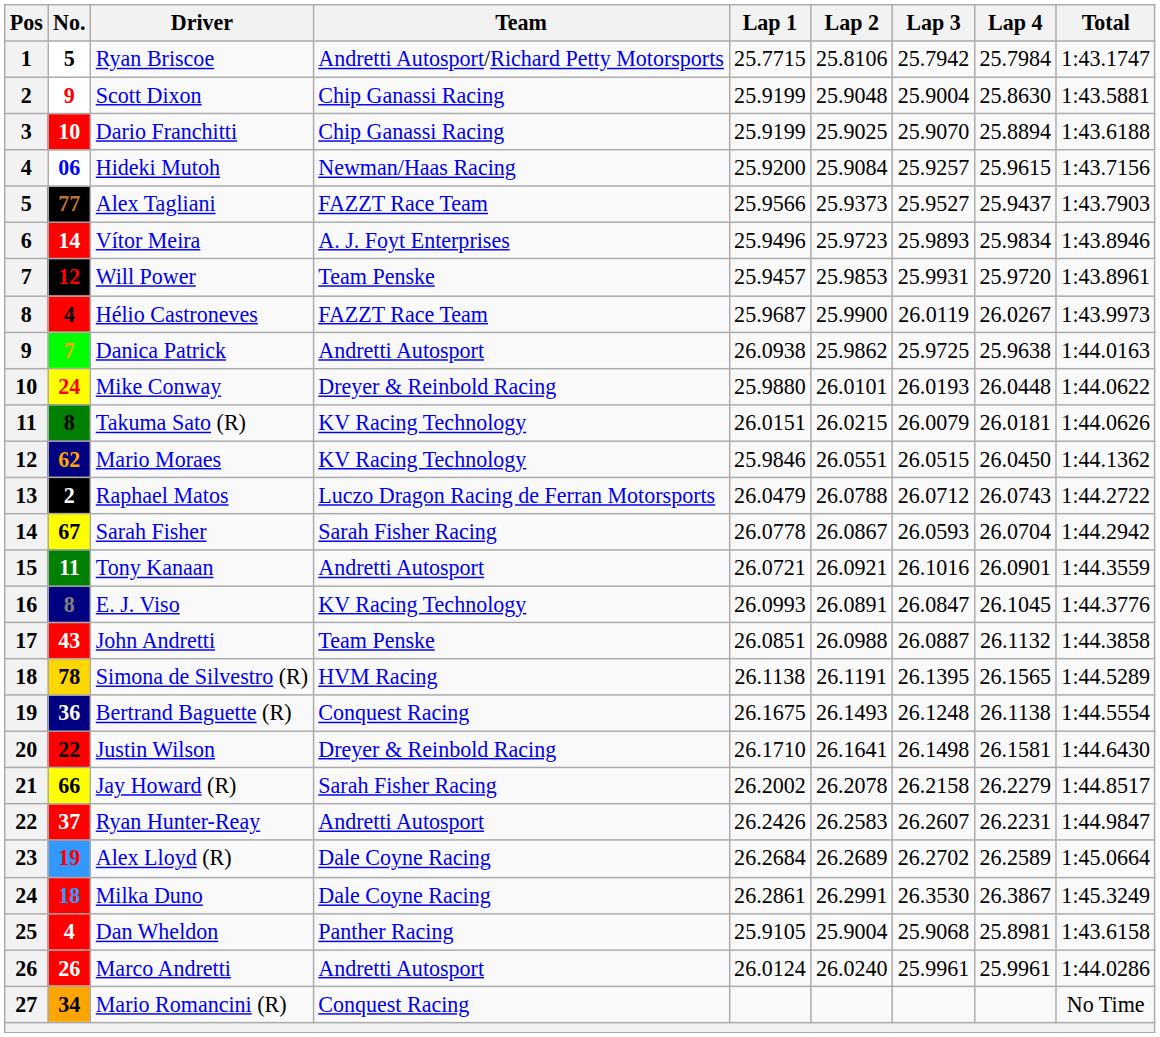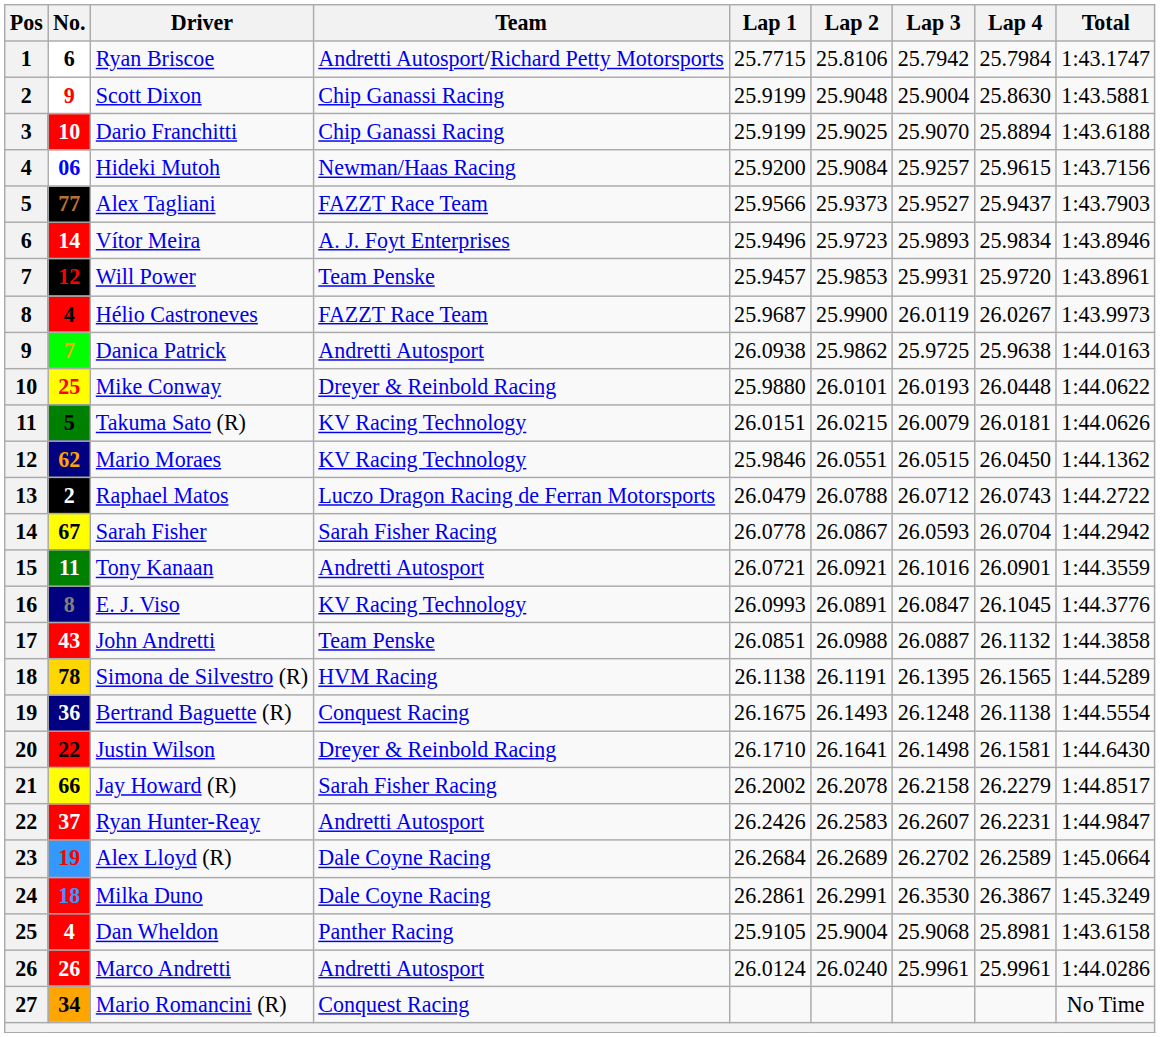 <table class="wikitable" style="font-size:95%;">
 <tr>
 <th>Pos</th>
 <th>No.</th>
 <th>Driver</th>
 <th>Team</th>
 <th>Lap 1</th>
 <th>Lap 2</th>
 <th>Lap 3</th>
 <th>Lap 4</th>
 <th>Total</th>
 </tr>
 <tr>
 <th>1</th>
-<td style="background:white; color:black;" align="center"><strong>5</strong></td>
+<td style="background:white; color:black;" align="center"><strong>6</strong></td>
 <td> <a href='#'>Ryan Briscoe</a></td>
 <td><a href='#'>Andretti Autosport</a>/<a href='#'>Richard Petty Motorsports</a></td>
 <td align=center>25.7715</td>
 <td align=center>25.8106</td>
 <td align=center>25.7942</td>
 <td align=center>25.7984</td>
 <td align=center>1:43.1747</td>
 </tr>
 <tr>
 <th>2</th>
 <td style="background:white; color:red;" align="center"><strong>9</strong></td>
 <td> <a href='#'>Scott Dixon</a></td>
 <td><a href='#'>Chip Ganassi Racing</a></td>
 <td align=center>25.9199</td>
 <td align=center>25.9048</td>
 <td align=center>25.9004</td>
 <td align=center>25.8630</td>
 <td align=center>1:43.5881</td>
 </tr>
 <tr>
 <th>3</th>
 <td style="background:red; color:white;" align=center><strong>10</strong></td>
 <td> <a href='#'>Dario Franchitti</a></td>
 <td><a href='#'>Chip Ganassi Racing</a></td>
 <td align=center>25.9199</td>
 <td align=center>25.9025</td>
 <td align=center>25.9070</td>
 <td align=center>25.8894</td>
 <td align=center>1:43.6188</td>
 </tr>
 <tr>
 <th>4</th>
 <td style="background:white; color:blue;" align="center"><strong>06</strong></td>
 <td> <a href='#'>Hideki Mutoh</a></td>
 <td><a href='#'>Newman/Haas Racing</a></td>
 <td align=center>25.9200</td>
 <td align=center>25.9084</td>
 <td align=center>25.9257</td>
 <td align=center>25.9615</td>
 <td align=center>1:43.7156</td>
 </tr>
 <tr>
 <th>5</th>
 <td style="background:black; color:#B87333;" align="center"><strong>77</strong></td>
 <td> <a href='#'>Alex Tagliani</a></td>
 <td><a href='#'>FAZZT Race Team</a></td>
 <td align=center>25.9566</td>
 <td align=center>25.9373</td>
 <td align=center>25.9527</td>
 <td align=center>25.9437</td>
 <td align=center>1:43.7903</td>
 </tr>
 <tr>
 <th>6</th>
 <td style="background:red; color:white;" align="center"><strong>14</strong></td>
 <td> <a href='#'>Vítor Meira</a></td>
 <td><a href='#'>A. J. Foyt Enterprises</a></td>
 <td align=center>25.9496</td>
 <td align=center>25.9723</td>
 <td align=center>25.9893</td>
 <td align=center>25.9834</td>
 <td align=center>1:43.8946</td>
 </tr>
 <tr>
 <th>7</th>
 <td style="background:black; color:red;" align=center><strong>12</strong></td>
 <td> <a href='#'>Will Power</a></td>
 <td><a href='#'>Team Penske</a></td>
 <td align=center>25.9457</td>
 <td align=center>25.9853</td>
 <td align=center>25.9931</td>
 <td align=center>25.9720</td>
 <td align=center>1:43.8961</td>
 </tr>
 <tr>
 <th>8</th>
 <td style="background:red; color:black;" align="center"><strong>4</strong></td>
 <td> <a href='#'>Hélio Castroneves</a></td>
 <td><a href='#'>FAZZT Race Team</a></td>
 <td align=center>25.9687</td>
 <td align=center>25.9900</td>
 <td align=center>26.0119</td>
 <td align=center>26.0267</td>
 <td align=center>1:43.9973</td>
 </tr>
 <tr>
 <th>9</th>
 <td style="background:lime; color:orange;" align="center"><strong>7</strong></td>
 <td> <a href='#'>Danica Patrick</a></td>
 <td><a href='#'>Andretti Autosport</a></td>
 <td align=center>26.0938</td>
 <td align=center>25.9862</td>
 <td align=center>25.9725</td>
 <td align=center>25.9638</td>
 <td align=center>1:44.0163</td>
 </tr>
 <tr>
 <th>10</th>
-<td style="background:yellow; color:red;" align="center"><strong>24</strong></td>
+<td style="background:yellow; color:red;" align="center"><strong>25</strong></td>
 <td> <a href='#'>Mike Conway</a></td>
 <td><a href='#'>Dreyer & Reinbold Racing</a></td>
 <td align=center>25.9880</td>
 <td align=center>26.0101</td>
 <td align=center>26.0193</td>
 <td align=center>26.0448</td>
 <td align=center>1:44.0622</td>
 </tr>
 <tr>
 <th>11</th>
-<td style="background:green; color:black;" align="center"><strong>8</strong></td>
+<td style="background:green; color:black;" align="center"><strong>5</strong></td>
 <td> <a href='#'>Takuma Sato</a> (R)</td>
 <td><a href='#'>KV Racing Technology</a></td>
 <td align=center>26.0151</td>
 <td align=center>26.0215</td>
 <td align=center>26.0079</td>
 <td align=center>26.0181</td>
 <td align=center>1:44.0626</td>
 </tr>
 <tr>
 <th>12</th>
 <td style="background:navy; color:orange;" align="center"><strong>62</strong></td>
 <td> <a href='#'>Mario Moraes</a></td>
 <td><a href='#'>KV Racing Technology</a></td>
 <td align=center>25.9846</td>
 <td align=center>26.0551</td>
 <td align=center>26.0515</td>
 <td align=center>26.0450</td>
 <td align=center>1:44.1362</td>
 </tr>
 <tr>
 <th>13</th>
 <td style="background:black; color:white;" align="center"><strong>2</strong></td>
 <td> <a href='#'>Raphael Matos</a></td>
 <td><a href='#'>Luczo Dragon Racing de Ferran Motorsports</a></td>
 <td align=center>26.0479</td>
 <td align=center>26.0788</td>
 <td align=center>26.0712</td>
 <td align=center>26.0743</td>
 <td align=center>1:44.2722</td>
 </tr>
 <tr>
 <th>14</th>
 <td style="background:yellow; color:black;" align="center"><strong>67</strong></td>
 <td> <a href='#'>Sarah Fisher</a></td>
 <td><a href='#'>Sarah Fisher Racing</a></td>
 <td align=center>26.0778</td>
 <td align=center>26.0867</td>
 <td align=center>26.0593</td>
 <td align=center>26.0704</td>
 <td align=center>1:44.2942</td>
 </tr>
 <tr>
 <th>15</th>
 <td style="background:green; color:white;" align="center"><strong>11</strong></td>
 <td> <a href='#'>Tony Kanaan</a></td>
 <td><a href='#'>Andretti Autosport</a></td>
 <td align=center>26.0721</td>
 <td align=center>26.0921</td>
 <td align=center>26.1016</td>
 <td align=center>26.0901</td>
 <td align=center>1:44.3559</td>
 </tr>
 <tr>
 <th>16</th>
 <td style="background:navy; color:gray;" align="center"><strong>8</strong></td>
 <td> <a href='#'>E. J. Viso</a></td>
 <td><a href='#'>KV Racing Technology</a></td>
 <td align=center>26.0993</td>
 <td align=center>26.0891</td>
 <td align=center>26.0847</td>
 <td align=center>26.1045</td>
 <td align=center>1:44.3776</td>
 </tr>
 <tr>
 <th>17</th>
 <td style="background:red; color:white;" align="center"><strong>43</strong></td>
 <td> <a href='#'>John Andretti</a></td>
 <td><a href='#'>Team Penske</a></td>
 <td align=center>26.0851</td>
 <td align=center>26.0988</td>
 <td align=center>26.0887</td>
 <td align=center>26.1132</td>
 <td align=center>1:44.3858</td>
 </tr>
 <tr>
 <th>18</th>
 <td style="background:gold; color:black;" align="center"><strong>78</strong></td>
 <td> <a href='#'>Simona de Silvestro</a> (R)</td>
 <td><a href='#'>HVM Racing</a></td>
 <td align=center>26.1138</td>
 <td align=center>26.1191</td>
 <td align=center>26.1395</td>
 <td align=center>26.1565</td>
 <td align=center>1:44.5289</td>
 </tr>
 <tr>
 <th>19</th>
 <td style="background:navy; color:white;" align="center"><strong>36</strong></td>
 <td> <a href='#'>Bertrand Baguette</a> (R)</td>
 <td><a href='#'>Conquest Racing</a></td>
 <td align=center>26.1675</td>
 <td align=center>26.1493</td>
 <td align=center>26.1248</td>
 <td align=center>26.1138</td>
 <td align=center>1:44.5554</td>
 </tr>
 <tr>
 <th>20</th>
 <td style="background:red; color:black;" align="center"><strong>22</strong></td>
 <td> <a href='#'>Justin Wilson</a></td>
 <td><a href='#'>Dreyer & Reinbold Racing</a></td>
 <td align=center>26.1710</td>
 <td align=center>26.1641</td>
 <td align=center>26.1498</td>
 <td align=center>26.1581</td>
 <td align=center>1:44.6430</td>
 </tr>
 <tr>
 <th>21</th>
 <td style="background:yellow; color:black;" align="center"><strong>66</strong></td>
 <td> <a href='#'>Jay Howard</a> (R)</td>
 <td><a href='#'>Sarah Fisher Racing</a></td>
 <td align=center>26.2002</td>
 <td align=center>26.2078</td>
 <td align=center>26.2158</td>
 <td align=center>26.2279</td>
 <td align=center>1:44.8517</td>
 </tr>
 <tr>
 <th>22</th>
 <td style="background:red; color:white;" align="center"><strong>37</strong></td>
 <td> <a href='#'>Ryan Hunter-Reay</a></td>
 <td><a href='#'>Andretti Autosport</a></td>
 <td align=center>26.2426</td>
 <td align=center>26.2583</td>
 <td align=center>26.2607</td>
 <td align=center>26.2231</td>
 <td align=center>1:44.9847</td>
 </tr>
 <tr>
 <th>23</th>
 <td style="background:#3399FF; color:red;" align="center"><strong>19</strong></td>
 <td> <a href='#'>Alex Lloyd</a> (R)</td>
 <td><a href='#'>Dale Coyne Racing</a></td>
 <td align=center>26.2684</td>
 <td align=center>26.2689</td>
 <td align=center>26.2702</td>
 <td align=center>26.2589</td>
 <td align=center>1:45.0664</td>
 </tr>
 <tr>
 <th>24</th>
 <td style="background:red; color:#3399FF;" align="center"><strong>18</strong></td>
 <td> <a href='#'>Milka Duno</a></td>
 <td><a href='#'>Dale Coyne Racing</a></td>
 <td align=center>26.2861</td>
 <td align=center>26.2991</td>
 <td align=center>26.3530</td>
 <td align=center>26.3867</td>
 <td align=center>1:45.3249</td>
 </tr>
 <tr>
 <th>25</th>
 <td style="background:red; color:white;" align="center"><strong>4</strong></td>
 <td> <a href='#'>Dan Wheldon</a></td>
 <td><a href='#'>Panther Racing</a></td>
 <td align=center>25.9105</td>
 <td align=center>25.9004</td>
 <td align=center>25.9068</td>
 <td align=center>25.8981</td>
 <td align=center>1:43.6158</td>
 </tr>
 <tr>
 <th>26</th>
 <td style="background:red; color:white;" align="center"><strong>26</strong></td>
 <td> <a href='#'>Marco Andretti</a></td>
 <td><a href='#'>Andretti Autosport</a></td>
 <td align=center>26.0124</td>
 <td align=center>26.0240</td>
 <td align=center>25.9961</td>
 <td align=center>25.9961</td>
 <td align=center>1:44.0286</td>
 </tr>
 <tr>
 <th>27</th>
 <td style="background:orange; color:black;" align="center"><strong>34</strong></td>
 <td> <a href='#'>Mario Romancini</a> (R)</td>
 <td><a href='#'>Conquest Racing</a></td>
 <td align=center></td>
 <td align=center></td>
 <td align=center></td>
 <td align=center></td>
 <td align=center>No Time</td>
 </tr>
 <tr>
 <th colspan=9></th>
 </tr>
 <tr>
 </tr>
 </table>
